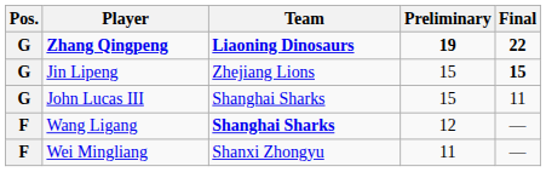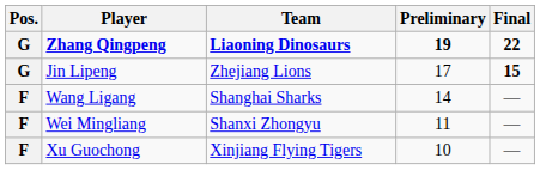 <table class="wikitable">
 <tr>
 <th>Pos.</th>
 <th width=150>Player</th>
 <th width=175>Team</th>
 <th>Preliminary</th>
 <th>Final</th>
 </tr>
 <tr>
 <th>G</th>
 <td> <strong><a href='#'>Zhang Qingpeng</a></strong></td>
 <td><strong><a href='#'>Liaoning Dinosaurs</a></strong></td>
 <td align=center><strong>19</strong></td>
 <td align=center><strong>22</strong></td>
 </tr>
 <tr>
 <th>G</th>
 <td> <a href='#'>Jin Lipeng</a></td>
 <td><a href='#'>Zhejiang Lions</a></td>
-<td align=center>15</td>
+<td align=center>17</td>
 <td align=center><strong>15</strong></td>
-</tr>
-<tr>
-<th>G</th>
-<td> <a href='#'>John Lucas III</a></td>
-<td><a href='#'>Shanghai Sharks</a></td>
-<td align=center>15</td>
-<td align=center>11</td>
 </tr>
 <tr>
 <th>F</th>
 <td> <a href='#'>Wang Ligang</a></td>
-<td><strong><a href='#'>Shanghai Sharks</a></strong></td>
-<td align=center>12</td>
+<td><a href='#'>Shanghai Sharks</a></td>
+<td align=center>14</td>
 <td align=center colspan=1>—</td>
 </tr>
 <tr>
 <th>F</th>
 <td> <a href='#'>Wei Mingliang</a></td>
 <td><a href='#'>Shanxi Zhongyu</a></td>
 <td align=center>11</td>
 <td align=center colspan=1>—</td>
 </tr>
+<tr>
+<th>F</th>
+<td> <a href='#'>Xu Guochong</a></td>
+<td><a href='#'>Xinjiang Flying Tigers</a></td>
+<td align=center>10</td>
+<td align=center colspan=1>—</td>
+</tr>
 </table>
